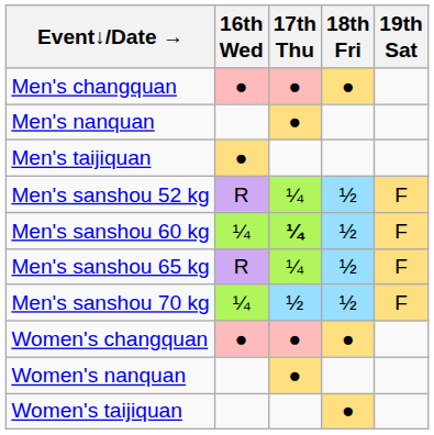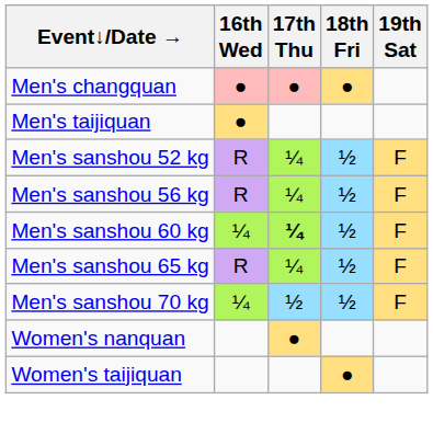 <table class="wikitable" style="margin:0.5em auto; font-size:90%; line-height:1.25em; text-align:center;">
 <tr>
 <th>Event↓/Date →</th>
 <th>16th<br>Wed</th>
 <th>17th<br>Thu</th>
 <th>18th<br>Fri</th>
 <th>19th<br>Sat</th>
 </tr>
 <tr>
 <td align="left"><a href='#'>Men's changquan</a></td>
 <td bgcolor="#FFBBBB">●</td>
 <td bgcolor="#FFBBBB">●</td>
 <td bgcolor="#FFDF80">●</td>
 <td></td>
 </tr>
 <tr>
-<td align="left"><a href='#'>Men's nanquan</a></td>
-<td></td>
-<td bgcolor="#FFDF80">●</td>
-<td></td>
-<td></td>
-</tr>
-<tr>
 <td align="left"><a href='#'>Men's taijiquan</a></td>
 <td bgcolor="#FFDF80">●</td>
 <td></td>
 <td></td>
 <td></td>
 </tr>
 <tr>
 <td align="left"><a href='#'>Men's sanshou 52 kg</a></td>
+<td bgcolor="#D0A9F5">R</td>
+<td bgcolor="#AFF55B">¼</td>
+<td bgcolor="#97DEFF">½</td>
+<td bgcolor="#FFDF80">F</td>
+</tr>
+<tr>
+<td align="left"><a href='#'>Men's sanshou 56 kg</a></td>
 <td bgcolor="#D0A9F5">R</td>
 <td bgcolor="#AFF55B">¼</td>
 <td bgcolor="#97DEFF">½</td>
 <td bgcolor="#FFDF80">F</td>
 </tr>
 <tr>
 <td align="left"><a href='#'>Men's sanshou 60 kg</a></td>
 <td bgcolor="#AFF55B">¼</td>
 <td bgcolor="#AFF55B"><strong>¼</strong></td>
 <td bgcolor="#97DEFF">½</td>
 <td bgcolor="#FFDF80">F</td>
 </tr>
 <tr>
 <td align="left"><a href='#'>Men's sanshou 65 kg</a></td>
 <td bgcolor="#D0A9F5">R</td>
 <td bgcolor="#AFF55B">¼</td>
 <td bgcolor="#97DEFF">½</td>
 <td bgcolor="#FFDF80">F</td>
 </tr>
 <tr>
 <td align="left"><a href='#'>Men's sanshou 70 kg</a></td>
 <td bgcolor="#AFF55B">¼</td>
 <td bgcolor="#97DEFF">½</td>
 <td bgcolor="#97DEFF">½</td>
 <td bgcolor="#FFDF80">F</td>
 </tr>
 <tr>
-<td align="left"><a href='#'>Women's changquan</a></td>
-<td bgcolor="#FFBBBB">●</td>
-<td bgcolor="#FFBBBB">●</td>
-<td bgcolor="#FFDF80">●</td>
-<td></td>
-</tr>
-<tr>
 <td align="left"><a href='#'>Women's nanquan</a></td>
 <td></td>
 <td bgcolor="#FFDF80">●</td>
 <td></td>
 <td></td>
 </tr>
 <tr>
 <td align="left"><a href='#'>Women's taijiquan</a></td>
 <td></td>
 <td></td>
 <td bgcolor="#FFDF80">●</td>
 <td></td>
 </tr>
 </table>
